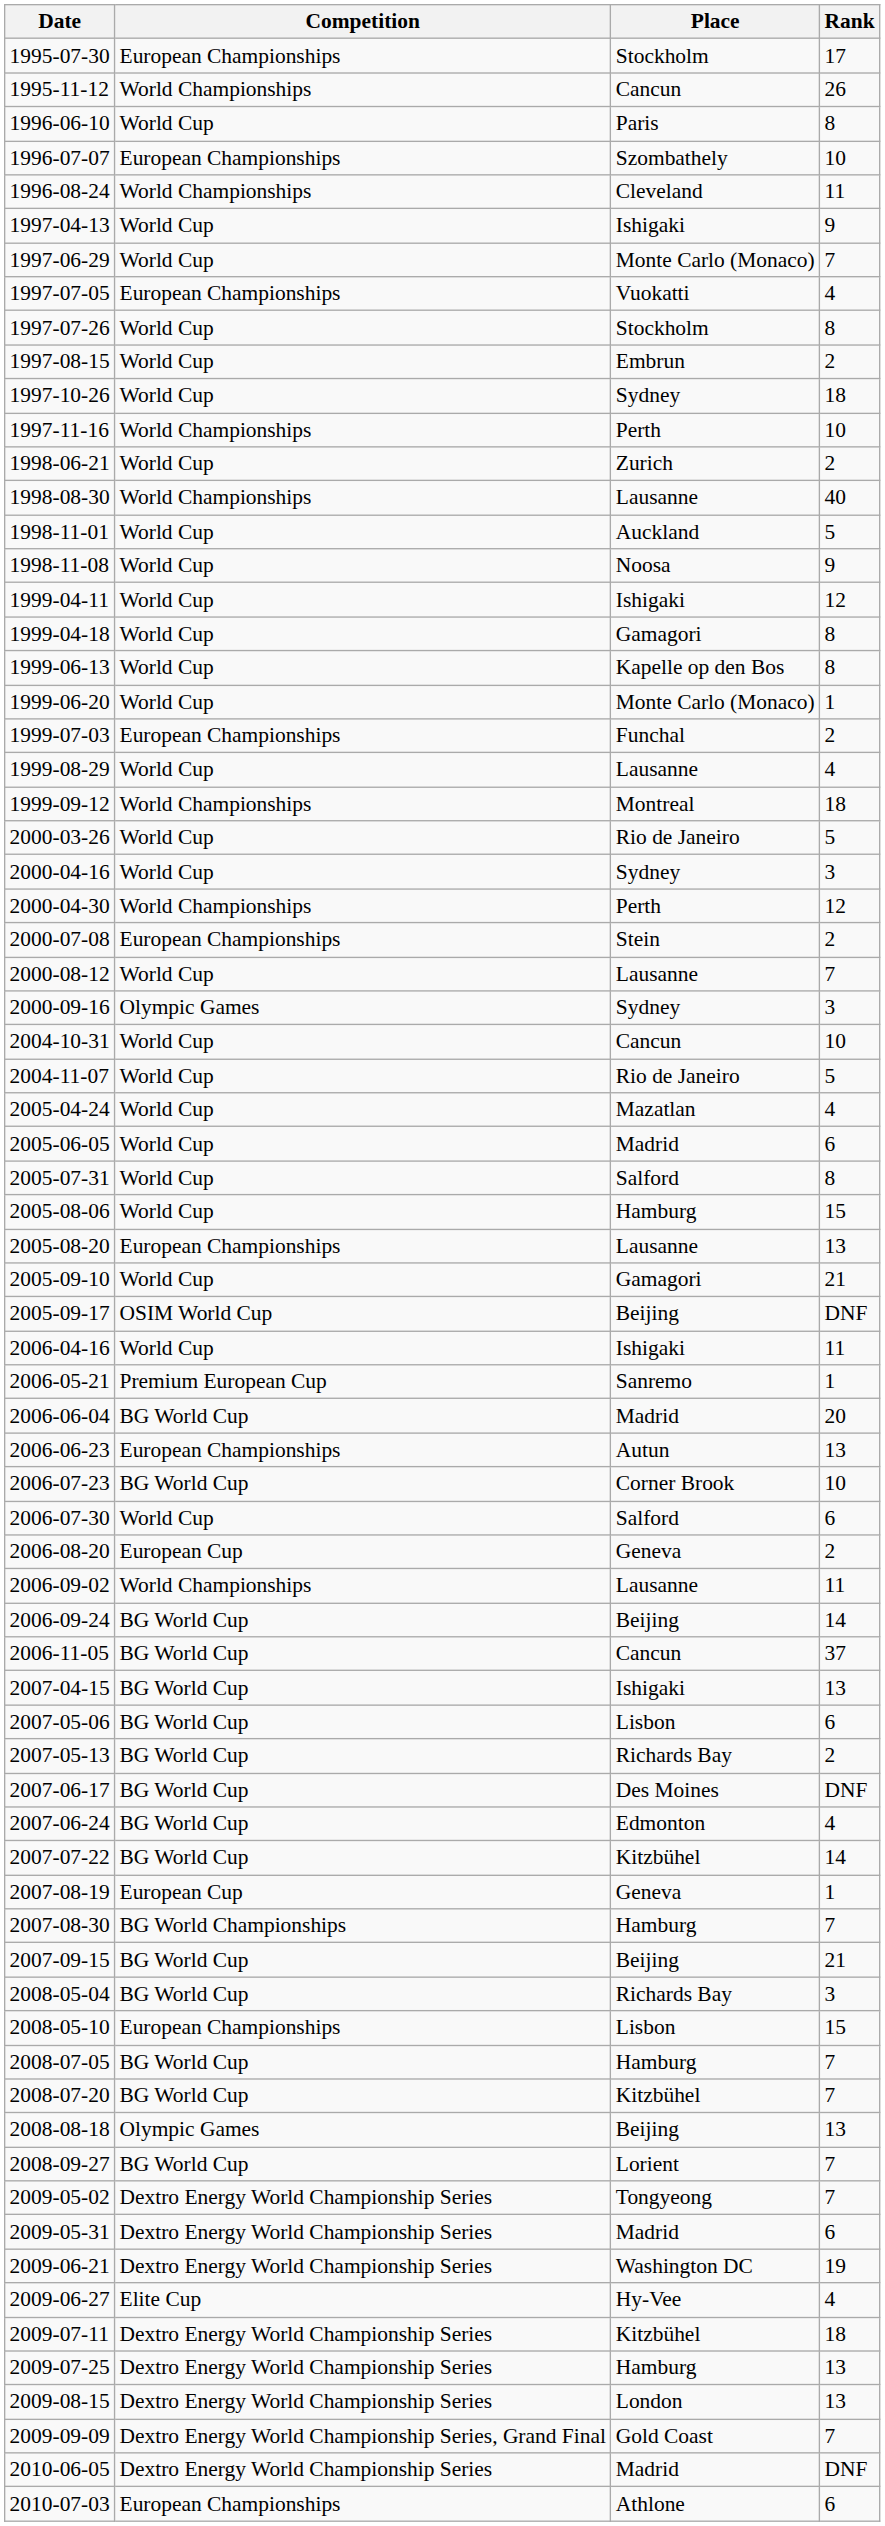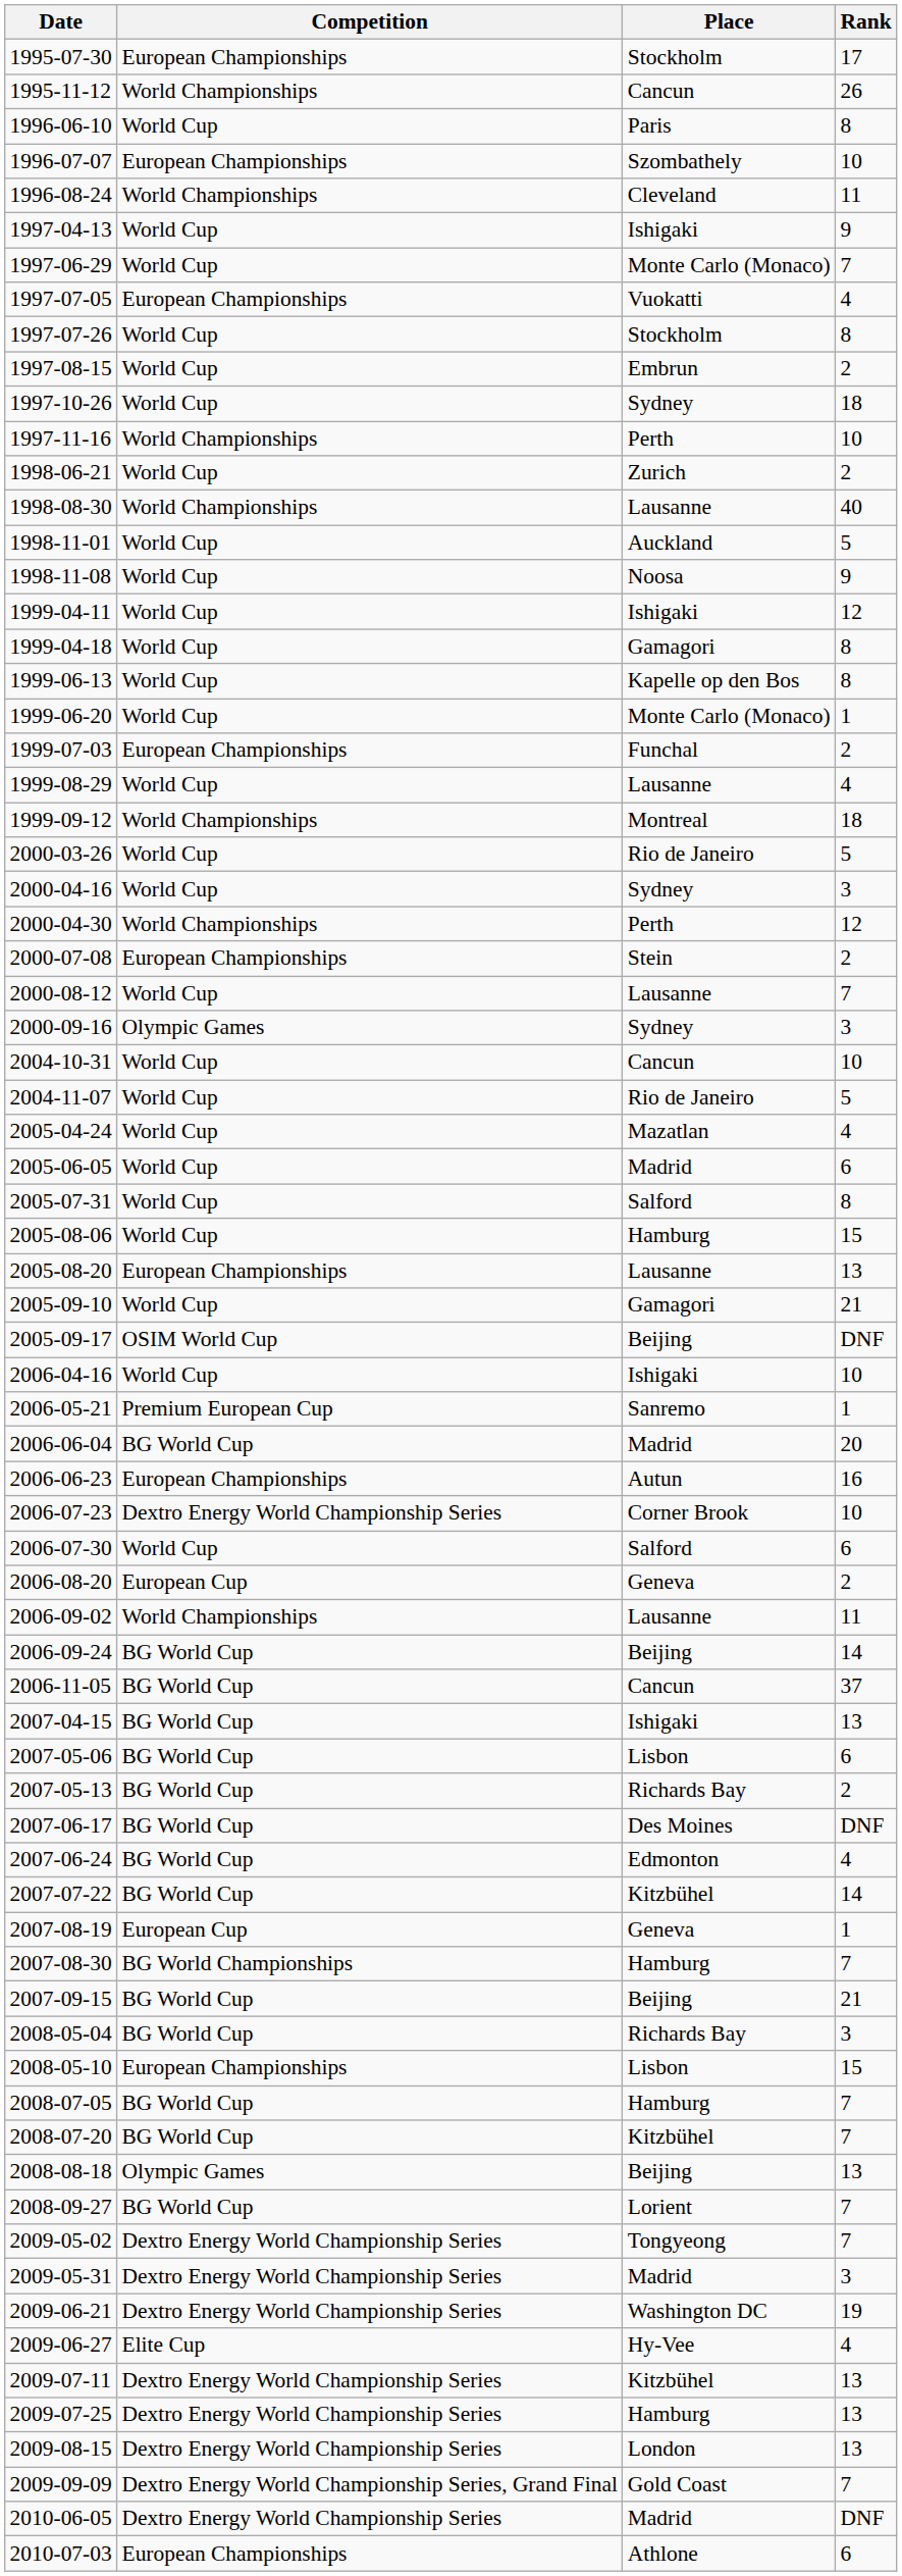 <table class="wikitable sortable">
 <tr>
 <th>Date</th>
 <th>Competition</th>
 <th>Place</th>
 <th>Rank</th>
 </tr>
 <tr>
 <td>1995-07-30</td>
 <td>European Championships</td>
 <td>Stockholm</td>
 <td>17</td>
 </tr>
 <tr>
 <td>1995-11-12</td>
 <td>World Championships</td>
 <td>Cancun</td>
 <td>26</td>
 </tr>
 <tr>
 <td>1996-06-10</td>
 <td>World Cup</td>
 <td>Paris</td>
 <td>8</td>
 </tr>
 <tr>
 <td>1996-07-07</td>
 <td>European Championships</td>
 <td>Szombathely</td>
 <td>10</td>
 </tr>
 <tr>
 <td>1996-08-24</td>
 <td>World Championships</td>
 <td>Cleveland</td>
 <td>11</td>
 </tr>
 <tr>
 <td>1997-04-13</td>
 <td>World Cup</td>
 <td>Ishigaki</td>
 <td>9</td>
 </tr>
 <tr>
 <td>1997-06-29</td>
 <td>World Cup</td>
 <td>Monte Carlo (Monaco)</td>
 <td>7</td>
 </tr>
 <tr>
 <td>1997-07-05</td>
 <td>European Championships</td>
 <td>Vuokatti</td>
 <td>4</td>
 </tr>
 <tr>
 <td>1997-07-26</td>
 <td>World Cup</td>
 <td>Stockholm</td>
 <td>8</td>
 </tr>
 <tr>
 <td>1997-08-15</td>
 <td>World Cup</td>
 <td>Embrun</td>
 <td>2</td>
 </tr>
 <tr>
 <td>1997-10-26</td>
 <td>World Cup</td>
 <td>Sydney</td>
 <td>18</td>
 </tr>
 <tr>
 <td>1997-11-16</td>
 <td>World Championships</td>
 <td>Perth</td>
 <td>10</td>
 </tr>
 <tr>
 <td>1998-06-21</td>
 <td>World Cup</td>
 <td>Zurich</td>
 <td>2</td>
 </tr>
 <tr>
 <td>1998-08-30</td>
 <td>World Championships</td>
 <td>Lausanne</td>
 <td>40</td>
 </tr>
 <tr>
 <td>1998-11-01</td>
 <td>World Cup</td>
 <td>Auckland</td>
 <td>5</td>
 </tr>
 <tr>
 <td>1998-11-08</td>
 <td>World Cup</td>
 <td>Noosa</td>
 <td>9</td>
 </tr>
 <tr>
 <td>1999-04-11</td>
 <td>World Cup</td>
 <td>Ishigaki</td>
 <td>12</td>
 </tr>
 <tr>
 <td>1999-04-18</td>
 <td>World Cup</td>
 <td>Gamagori</td>
 <td>8</td>
 </tr>
 <tr>
 <td>1999-06-13</td>
 <td>World Cup</td>
 <td>Kapelle op den Bos</td>
 <td>8</td>
 </tr>
 <tr>
 <td>1999-06-20</td>
 <td>World Cup</td>
 <td>Monte Carlo (Monaco)</td>
 <td>1</td>
 </tr>
 <tr>
 <td>1999-07-03</td>
 <td>European Championships</td>
 <td>Funchal</td>
 <td>2</td>
 </tr>
 <tr>
 <td>1999-08-29</td>
 <td>World Cup</td>
 <td>Lausanne</td>
 <td>4</td>
 </tr>
 <tr>
 <td>1999-09-12</td>
 <td>World Championships</td>
 <td>Montreal</td>
 <td>18</td>
 </tr>
 <tr>
 <td>2000-03-26</td>
 <td>World Cup</td>
 <td>Rio de Janeiro</td>
 <td>5</td>
 </tr>
 <tr>
 <td>2000-04-16</td>
 <td>World Cup</td>
 <td>Sydney</td>
 <td>3</td>
 </tr>
 <tr>
 <td>2000-04-30</td>
 <td>World Championships</td>
 <td>Perth</td>
 <td>12</td>
 </tr>
 <tr>
 <td>2000-07-08</td>
 <td>European Championships</td>
 <td>Stein</td>
 <td>2</td>
 </tr>
 <tr>
 <td>2000-08-12</td>
 <td>World Cup</td>
 <td>Lausanne</td>
 <td>7</td>
 </tr>
 <tr>
 <td>2000-09-16</td>
 <td>Olympic Games</td>
 <td>Sydney</td>
 <td>3</td>
 </tr>
 <tr>
 <td>2004-10-31</td>
 <td>World Cup</td>
 <td>Cancun</td>
 <td>10</td>
 </tr>
 <tr>
 <td>2004-11-07</td>
 <td>World Cup</td>
 <td>Rio de Janeiro</td>
 <td>5</td>
 </tr>
 <tr>
 <td>2005-04-24</td>
 <td>World Cup</td>
 <td>Mazatlan</td>
 <td>4</td>
 </tr>
 <tr>
 <td>2005-06-05</td>
 <td>World Cup</td>
 <td>Madrid</td>
 <td>6</td>
 </tr>
 <tr>
 <td>2005-07-31</td>
 <td>World Cup</td>
 <td>Salford</td>
 <td>8</td>
 </tr>
 <tr>
 <td>2005-08-06</td>
 <td>World Cup</td>
 <td>Hamburg</td>
 <td>15</td>
 </tr>
 <tr>
 <td>2005-08-20</td>
 <td>European Championships</td>
 <td>Lausanne</td>
 <td>13</td>
 </tr>
 <tr>
 <td>2005-09-10</td>
 <td>World Cup</td>
 <td>Gamagori</td>
 <td>21</td>
 </tr>
 <tr>
 <td>2005-09-17</td>
 <td>OSIM World Cup</td>
 <td>Beijing</td>
 <td>DNF</td>
 </tr>
 <tr>
 <td>2006-04-16</td>
 <td>World Cup</td>
 <td>Ishigaki</td>
-<td>11</td>
+<td>10</td>
 </tr>
 <tr>
 <td>2006-05-21</td>
 <td>Premium European Cup</td>
 <td>Sanremo</td>
 <td>1</td>
 </tr>
 <tr>
 <td>2006-06-04</td>
 <td>BG World Cup</td>
 <td>Madrid</td>
 <td>20</td>
 </tr>
 <tr>
 <td>2006-06-23</td>
 <td>European Championships</td>
 <td>Autun</td>
-<td>13</td>
+<td>16</td>
 </tr>
 <tr>
 <td>2006-07-23</td>
-<td>BG World Cup</td>
+<td>Dextro Energy World Championship Series</td>
 <td>Corner Brook</td>
 <td>10</td>
 </tr>
 <tr>
 <td>2006-07-30</td>
 <td>World Cup</td>
 <td>Salford</td>
 <td>6</td>
 </tr>
 <tr>
 <td>2006-08-20</td>
 <td>European Cup</td>
 <td>Geneva</td>
 <td>2</td>
 </tr>
 <tr>
 <td>2006-09-02</td>
 <td>World Championships</td>
 <td>Lausanne</td>
 <td>11</td>
 </tr>
 <tr>
 <td>2006-09-24</td>
 <td>BG World Cup</td>
 <td>Beijing</td>
 <td>14</td>
 </tr>
 <tr>
 <td>2006-11-05</td>
 <td>BG World Cup</td>
 <td>Cancun</td>
 <td>37</td>
 </tr>
 <tr>
 <td>2007-04-15</td>
 <td>BG World Cup</td>
 <td>Ishigaki</td>
 <td>13</td>
 </tr>
 <tr>
 <td>2007-05-06</td>
 <td>BG World Cup</td>
 <td>Lisbon</td>
 <td>6</td>
 </tr>
 <tr>
 <td>2007-05-13</td>
 <td>BG World Cup</td>
 <td>Richards Bay</td>
 <td>2</td>
 </tr>
 <tr>
 <td>2007-06-17</td>
 <td>BG World Cup</td>
 <td>Des Moines</td>
 <td>DNF</td>
 </tr>
 <tr>
 <td>2007-06-24</td>
 <td>BG World Cup</td>
 <td>Edmonton</td>
 <td>4</td>
 </tr>
 <tr>
 <td>2007-07-22</td>
 <td>BG World Cup</td>
 <td>Kitzbühel</td>
 <td>14</td>
 </tr>
 <tr>
 <td>2007-08-19</td>
 <td>European Cup</td>
 <td>Geneva</td>
 <td>1</td>
 </tr>
 <tr>
 <td>2007-08-30</td>
 <td>BG World Championships</td>
 <td>Hamburg</td>
 <td>7</td>
 </tr>
 <tr>
 <td>2007-09-15</td>
 <td>BG World Cup</td>
 <td>Beijing</td>
 <td>21</td>
 </tr>
 <tr>
 <td>2008-05-04</td>
 <td>BG World Cup</td>
 <td>Richards Bay</td>
 <td>3</td>
 </tr>
 <tr>
 <td>2008-05-10</td>
 <td>European Championships</td>
 <td>Lisbon</td>
 <td>15</td>
 </tr>
 <tr>
 <td>2008-07-05</td>
 <td>BG World Cup</td>
 <td>Hamburg</td>
 <td>7</td>
 </tr>
 <tr>
 <td>2008-07-20</td>
 <td>BG World Cup</td>
 <td>Kitzbühel</td>
 <td>7</td>
 </tr>
 <tr>
 <td>2008-08-18</td>
 <td>Olympic Games</td>
 <td>Beijing</td>
 <td>13</td>
 </tr>
 <tr>
 <td>2008-09-27</td>
 <td>BG World Cup</td>
 <td>Lorient</td>
 <td>7</td>
 </tr>
 <tr>
 <td>2009-05-02</td>
 <td>Dextro Energy World Championship Series</td>
 <td>Tongyeong</td>
 <td>7</td>
 </tr>
 <tr>
 <td>2009-05-31</td>
 <td>Dextro Energy World Championship Series</td>
 <td>Madrid</td>
-<td>6</td>
+<td>3</td>
 </tr>
 <tr>
 <td>2009-06-21</td>
 <td>Dextro Energy World Championship Series</td>
 <td>Washington DC</td>
 <td>19</td>
 </tr>
 <tr>
 <td>2009-06-27</td>
 <td>Elite Cup</td>
 <td>Hy-Vee</td>
 <td>4</td>
 </tr>
 <tr>
 <td>2009-07-11</td>
 <td>Dextro Energy World Championship Series</td>
 <td>Kitzbühel</td>
-<td>18</td>
+<td>13</td>
 </tr>
 <tr>
 <td>2009-07-25</td>
 <td>Dextro Energy World Championship Series</td>
 <td>Hamburg</td>
 <td>13</td>
 </tr>
 <tr>
 <td>2009-08-15</td>
 <td>Dextro Energy World Championship Series</td>
 <td>London</td>
 <td>13</td>
 </tr>
 <tr>
 <td>2009-09-09</td>
 <td>Dextro Energy World Championship Series, Grand Final</td>
 <td>Gold Coast</td>
 <td>7</td>
 </tr>
 <tr>
 <td>2010-06-05</td>
 <td>Dextro Energy World Championship Series</td>
 <td>Madrid</td>
 <td>DNF</td>
 </tr>
 <tr>
 <td>2010-07-03</td>
 <td>European Championships</td>
 <td>Athlone</td>
 <td>6</td>
 </tr>
 </table>
